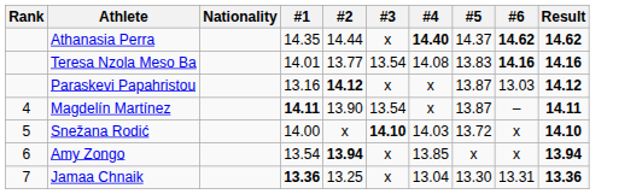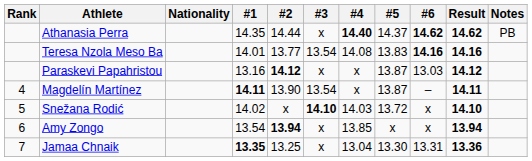 <table class="wikitable sortable" style="text-align:center">
 <tr>
 <th>Rank</th>
 <th>Athlete</th>
 <th>Nationality</th>
 <th>#1</th>
 <th>#2</th>
 <th>#3</th>
 <th>#4</th>
 <th>#5</th>
 <th>#6</th>
 <th>Result</th>
+<th>Notes</th>
 </tr>
 <tr>
 <td></td>
 <td align="left"><a href='#'>Athanasia Perra</a></td>
 <td align=left></td>
 <td>14.35</td>
 <td>14.44</td>
 <td>x</td>
 <td><strong>14.40</strong></td>
 <td>14.37</td>
 <td><strong>14.62</strong></td>
 <td><strong>14.62</strong></td>
+<td>PB</td>
 </tr>
 <tr>
 <td></td>
 <td align="left"><a href='#'>Teresa Nzola Meso Ba</a></td>
 <td align=left></td>
 <td>14.01</td>
 <td>13.77</td>
 <td>13.54</td>
 <td>14.08</td>
 <td>13.83</td>
 <td><strong>14.16</strong></td>
 <td><strong>14.16</strong></td>
+<td></td>
 </tr>
 <tr>
 <td></td>
 <td align="left"><a href='#'>Paraskevi Papahristou</a></td>
 <td align=left></td>
 <td>13.16</td>
 <td><strong>14.12</strong></td>
 <td>x</td>
 <td>x</td>
 <td>13.87</td>
 <td>13.03</td>
 <td><strong>14.12</strong></td>
+<td></td>
 </tr>
 <tr>
 <td>4</td>
 <td align="left"><a href='#'>Magdelín Martínez</a></td>
 <td align=left></td>
 <td><strong>14.11</strong></td>
 <td>13.90</td>
 <td>13.54</td>
 <td>x</td>
 <td>13.87</td>
 <td>–</td>
 <td><strong>14.11</strong></td>
+<td></td>
 </tr>
 <tr>
 <td>5</td>
 <td align="left"><a href='#'>Snežana Rodić</a></td>
 <td align=left></td>
-<td>14.00</td>
+<td>14.02</td>
 <td>x</td>
 <td><strong>14.10</strong></td>
 <td>14.03</td>
 <td>13.72</td>
 <td>x</td>
 <td><strong>14.10</strong></td>
+<td></td>
 </tr>
 <tr>
 <td>6</td>
 <td align="left"><a href='#'>Amy Zongo</a></td>
 <td align=left></td>
 <td>13.54</td>
 <td><strong>13.94</strong></td>
 <td>x</td>
 <td>13.85</td>
 <td>x</td>
 <td>x</td>
 <td><strong>13.94</strong></td>
+<td></td>
 </tr>
 <tr>
 <td>7</td>
 <td align="left"><a href='#'>Jamaa Chnaik</a></td>
 <td align=left></td>
-<td><strong>13.36</strong></td>
+<td><strong>13.35</strong></td>
 <td>13.25</td>
 <td>x</td>
 <td>13.04</td>
 <td>13.30</td>
 <td>13.31</td>
 <td><strong>13.36</strong></td>
+<td></td>
 </tr>
 </table>
